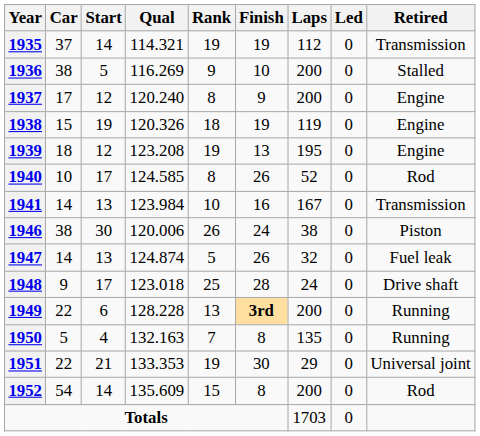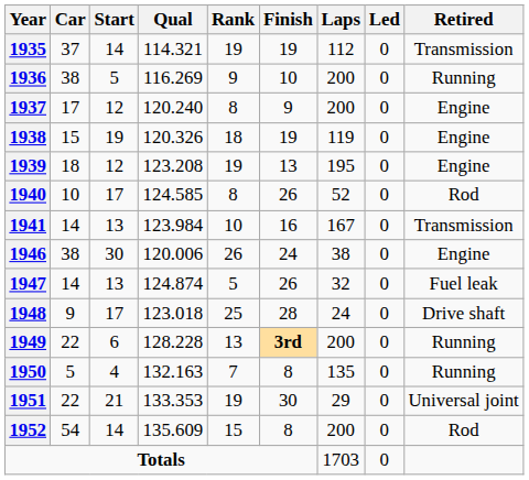 <table class="wikitable" style="text-align:center">
 <tr>
 <th>Year</th>
 <th>Car</th>
 <th>Start</th>
 <th>Qual</th>
 <th>Rank</th>
 <th>Finish</th>
 <th>Laps</th>
 <th>Led</th>
 <th>Retired</th>
 </tr>
 <tr>
 <th><a href='#'>1935</a></th>
 <td>37</td>
 <td>14</td>
 <td>114.321</td>
 <td>19</td>
 <td>19</td>
 <td>112</td>
 <td>0</td>
 <td>Transmission</td>
 </tr>
 <tr>
 <th><a href='#'>1936</a></th>
 <td>38</td>
 <td>5</td>
 <td>116.269</td>
 <td>9</td>
 <td>10</td>
 <td>200</td>
 <td>0</td>
-<td>Stalled</td>
+<td>Running</td>
 </tr>
 <tr>
 <th><a href='#'>1937</a></th>
 <td>17</td>
 <td>12</td>
 <td>120.240</td>
 <td>8</td>
 <td>9</td>
 <td>200</td>
 <td>0</td>
 <td>Engine</td>
 </tr>
 <tr>
 <th><a href='#'>1938</a></th>
 <td>15</td>
 <td>19</td>
 <td>120.326</td>
 <td>18</td>
 <td>19</td>
 <td>119</td>
 <td>0</td>
 <td>Engine</td>
 </tr>
 <tr>
 <th><a href='#'>1939</a></th>
 <td>18</td>
 <td>12</td>
 <td>123.208</td>
 <td>19</td>
 <td>13</td>
 <td>195</td>
 <td>0</td>
 <td>Engine</td>
 </tr>
 <tr>
 <th><a href='#'>1940</a></th>
 <td>10</td>
 <td>17</td>
 <td>124.585</td>
 <td>8</td>
 <td>26</td>
 <td>52</td>
 <td>0</td>
 <td>Rod</td>
 </tr>
 <tr>
 <th><a href='#'>1941</a></th>
 <td>14</td>
 <td>13</td>
 <td>123.984</td>
 <td>10</td>
 <td>16</td>
 <td>167</td>
 <td>0</td>
 <td>Transmission</td>
 </tr>
 <tr>
 <th><a href='#'>1946</a></th>
 <td>38</td>
 <td>30</td>
 <td>120.006</td>
 <td>26</td>
 <td>24</td>
 <td>38</td>
 <td>0</td>
-<td>Piston</td>
+<td>Engine</td>
 </tr>
 <tr>
 <th><a href='#'>1947</a></th>
 <td>14</td>
 <td>13</td>
 <td>124.874</td>
 <td>5</td>
 <td>26</td>
 <td>32</td>
 <td>0</td>
 <td>Fuel leak</td>
 </tr>
 <tr>
 <th><a href='#'>1948</a></th>
 <td>9</td>
 <td>17</td>
 <td>123.018</td>
 <td>25</td>
 <td>28</td>
 <td>24</td>
 <td>0</td>
 <td>Drive shaft</td>
 </tr>
 <tr>
 <th><a href='#'>1949</a></th>
 <td>22</td>
 <td>6</td>
 <td>128.228</td>
 <td>13</td>
 <td style="background:#ffdf9f;"><strong>3rd</strong></td>
 <td>200</td>
 <td>0</td>
 <td>Running</td>
 </tr>
 <tr>
 <th><a href='#'>1950</a></th>
 <td>5</td>
 <td>4</td>
 <td>132.163</td>
 <td>7</td>
 <td>8</td>
 <td>135</td>
 <td>0</td>
 <td>Running</td>
 </tr>
 <tr>
 <th><a href='#'>1951</a></th>
 <td>22</td>
 <td>21</td>
 <td>133.353</td>
 <td>19</td>
 <td>30</td>
 <td>29</td>
 <td>0</td>
 <td>Universal joint</td>
 </tr>
 <tr>
 <th><a href='#'>1952</a></th>
 <td>54</td>
 <td>14</td>
 <td>135.609</td>
 <td>15</td>
 <td>8</td>
 <td>200</td>
 <td>0</td>
 <td>Rod</td>
 </tr>
 <tr>
 <td colspan=6><strong>Totals</strong></td>
 <td>1703</td>
 <td>0</td>
 <td></td>
 </tr>
 </table>
